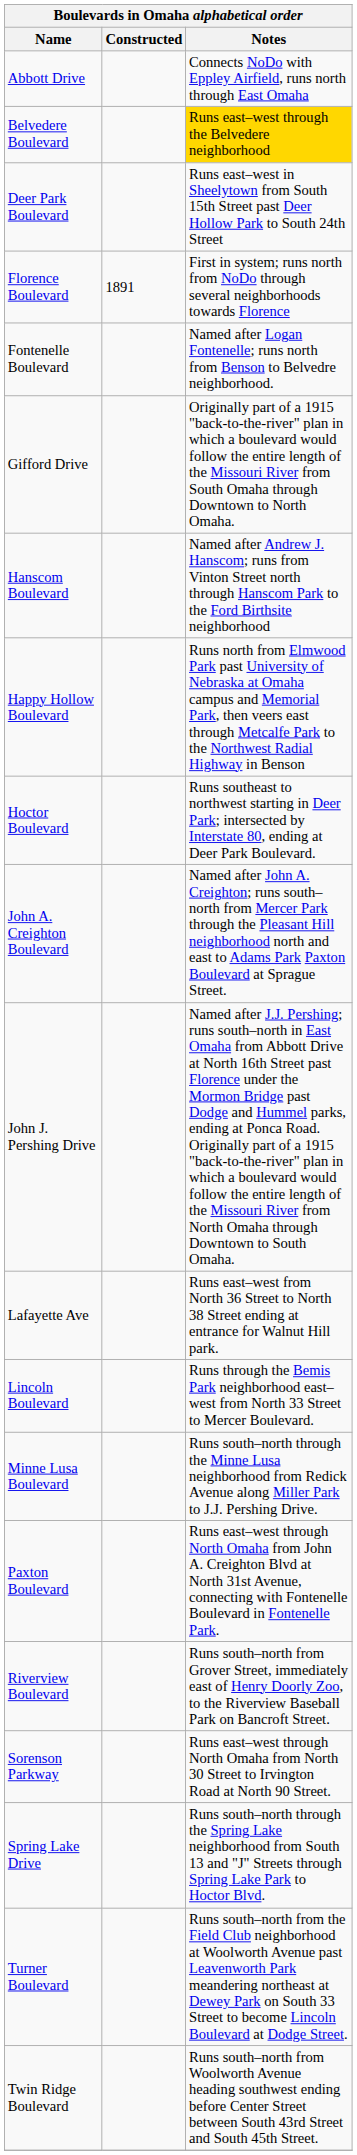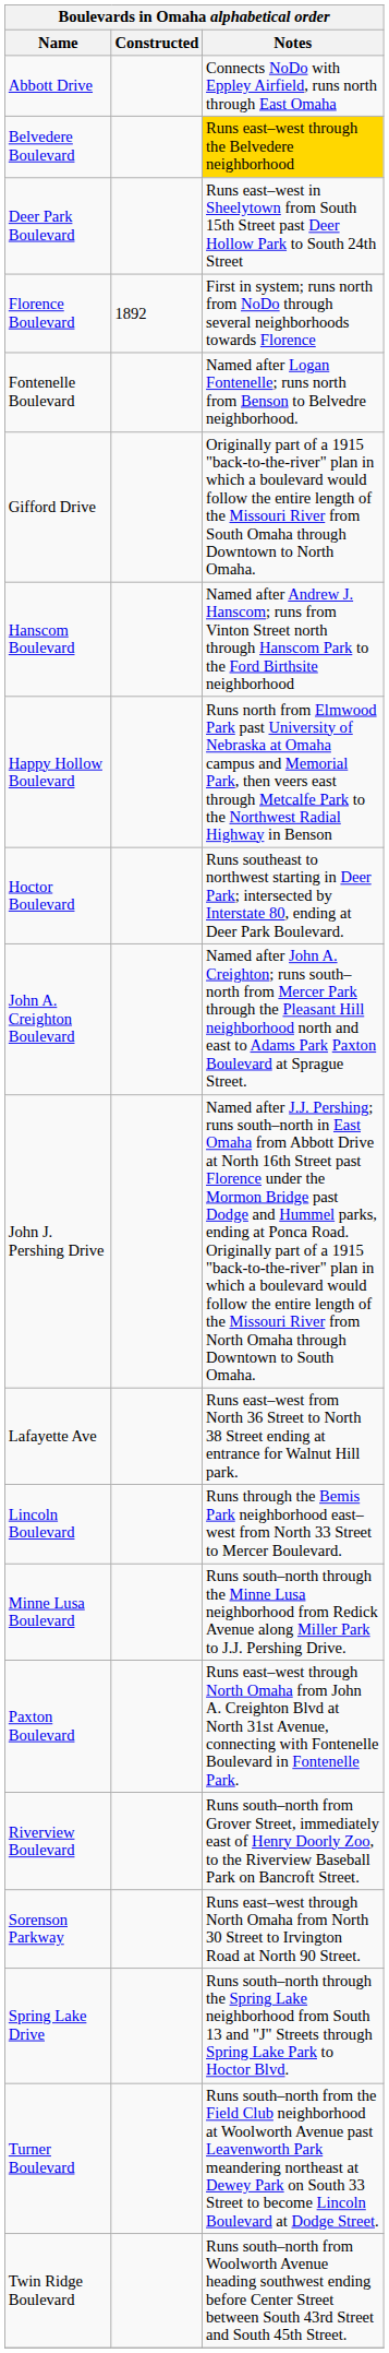 <table class="wikitable">
 <tr>
 <th align="center" colspan="6"><strong>Boulevards in Omaha</strong> <em>alphabetical order</em></th>
 </tr>
 <tr>
 <th scope="col" width="100">Name</th>
 <th scope="col" width="50">Constructed</th>
 <th scope="col" width="175">Notes</th>
 </tr>
 <tr>
 <td><a href='#'>Abbott Drive</a></td>
 <td></td>
 <td>Connects <a href='#'>NoDo</a> with <a href='#'>Eppley Airfield</a>, runs north through <a href='#'>East Omaha</a></td>
 </tr>
 <tr>
 <td><a href='#'>Belvedere Boulevard</a></td>
 <td></td>
 <td style="background: gold;">Runs east–west through the Belvedere neighborhood</td>
 </tr>
 <tr>
 <td><a href='#'>Deer Park Boulevard</a></td>
 <td></td>
 <td>Runs east–west in <a href='#'>Sheelytown</a> from South 15th Street past <a href='#'>Deer Hollow Park</a> to South 24th Street</td>
 </tr>
 <tr>
 <td><a href='#'>Florence Boulevard</a></td>
-<td>1891</td>
+<td>1892</td>
 <td>First in system; runs north from <a href='#'>NoDo</a> through several neighborhoods towards <a href='#'>Florence</a></td>
 </tr>
 <tr>
 <td>Fontenelle Boulevard</td>
 <td></td>
 <td>Named after <a href='#'>Logan Fontenelle</a>; runs north from <a href='#'>Benson</a> to Belvedre neighborhood.</td>
 </tr>
 <tr>
 <td>Gifford Drive</td>
 <td></td>
 <td>Originally part of a 1915 "back-to-the-river" plan in which a boulevard would follow the entire length of the <a href='#'>Missouri River</a> from South Omaha through Downtown to North Omaha.</td>
 </tr>
 <tr>
 <td><a href='#'>Hanscom Boulevard</a></td>
 <td></td>
 <td>Named after <a href='#'>Andrew J. Hanscom</a>; runs from Vinton Street north through <a href='#'>Hanscom Park</a> to the <a href='#'>Ford Birthsite</a> neighborhood</td>
 </tr>
 <tr>
 <td><a href='#'>Happy Hollow Boulevard</a></td>
 <td></td>
 <td>Runs north from <a href='#'>Elmwood Park</a> past <a href='#'>University of Nebraska at Omaha</a> campus and <a href='#'>Memorial Park</a>, then veers east through <a href='#'>Metcalfe Park</a> to the <a href='#'>Northwest Radial Highway</a> in Benson</td>
 </tr>
 <tr>
 <td><a href='#'>Hoctor Boulevard</a></td>
 <td></td>
 <td>Runs southeast to northwest starting in <a href='#'>Deer Park</a>; intersected by <a href='#'>Interstate 80</a>, ending at Deer Park Boulevard.</td>
 </tr>
 <tr>
 <td><a href='#'>John A. Creighton Boulevard</a></td>
 <td></td>
 <td>Named after <a href='#'>John A. Creighton</a>; runs south–north from <a href='#'>Mercer Park</a> through the <a href='#'>Pleasant Hill neighborhood</a> north and east to <a href='#'>Adams Park</a> <a href='#'>Paxton Boulevard</a> at Sprague Street.</td>
 </tr>
 <tr>
 <td>John J. Pershing Drive</td>
 <td></td>
 <td>Named after <a href='#'>J.J. Pershing</a>; runs south–north in <a href='#'>East Omaha</a> from Abbott Drive at North 16th Street past <a href='#'>Florence</a> under the <a href='#'>Mormon Bridge</a> past <a href='#'>Dodge</a> and <a href='#'>Hummel</a> parks, ending at Ponca Road. Originally part of a 1915 "back-to-the-river" plan in which a boulevard would follow the entire length of the <a href='#'>Missouri River</a> from North Omaha through Downtown to South Omaha.</td>
 </tr>
 <tr>
 <td>Lafayette Ave</td>
 <td></td>
 <td>Runs east–west from North 36 Street to North 38 Street ending at entrance for Walnut Hill park.</td>
 </tr>
 <tr>
 <td><a href='#'>Lincoln Boulevard</a></td>
 <td></td>
 <td>Runs through the <a href='#'>Bemis Park</a> neighborhood east–west from North 33 Street to Mercer Boulevard.</td>
 </tr>
 <tr>
 <td><a href='#'>Minne Lusa Boulevard</a></td>
 <td></td>
 <td>Runs south–north through the <a href='#'>Minne Lusa</a> neighborhood from Redick Avenue along <a href='#'>Miller Park</a> to J.J. Pershing Drive.</td>
 </tr>
 <tr>
 <td><a href='#'>Paxton Boulevard</a></td>
 <td></td>
 <td>Runs east–west through <a href='#'>North Omaha</a> from John A. Creighton Blvd at North 31st Avenue, connecting with Fontenelle Boulevard in <a href='#'>Fontenelle Park</a>.</td>
 </tr>
 <tr>
 <td><a href='#'>Riverview Boulevard</a></td>
 <td></td>
 <td>Runs south–north from Grover Street, immediately east of <a href='#'>Henry Doorly Zoo</a>, to the Riverview Baseball Park on Bancroft Street.</td>
 </tr>
 <tr>
 <td><a href='#'>Sorenson Parkway</a></td>
 <td></td>
 <td>Runs east–west through North Omaha from North 30 Street to Irvington Road at North 90 Street.</td>
 </tr>
 <tr>
 <td><a href='#'>Spring Lake Drive</a></td>
 <td></td>
 <td>Runs south–north through the <a href='#'>Spring Lake</a> neighborhood from South 13 and "J" Streets through <a href='#'>Spring Lake Park</a> to <a href='#'>Hoctor Blvd</a>.</td>
 </tr>
 <tr>
 <td><a href='#'>Turner Boulevard</a></td>
 <td></td>
 <td>Runs south–north from the <a href='#'>Field Club</a> neighborhood at Woolworth Avenue past <a href='#'>Leavenworth Park</a> meandering northeast at <a href='#'>Dewey Park</a> on South 33 Street to become <a href='#'>Lincoln Boulevard</a> at <a href='#'>Dodge Street</a>.</td>
 </tr>
 <tr>
 <td>Twin Ridge Boulevard</td>
 <td></td>
 <td>Runs south–north from Woolworth Avenue heading southwest ending before Center Street between South 43rd Street and South 45th Street.</td>
 </tr>
 <tr>
 </tr>
 </table>
